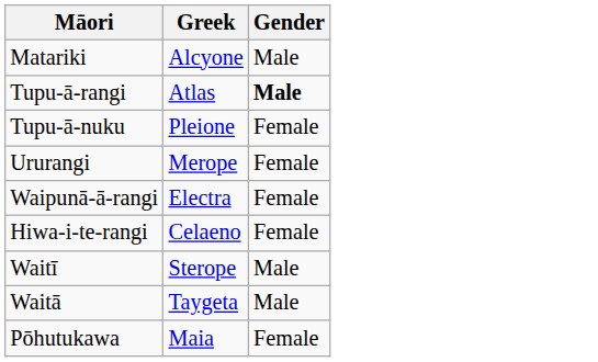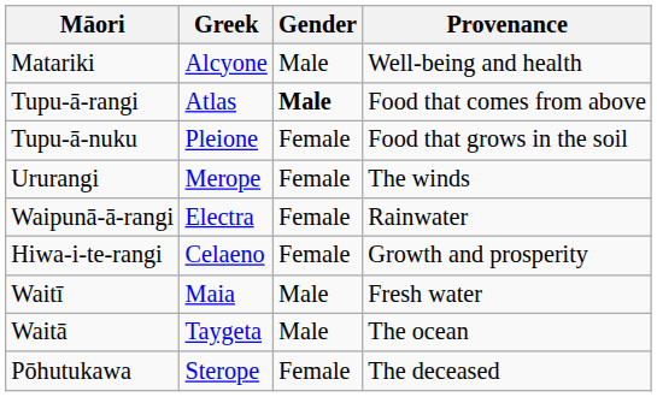 <table class="wikitable">
 <tr>
 <th>Māori</th>
 <th>Greek</th>
 <th>Gender</th>
+<th>Provenance</th>
 </tr>
 <tr>
 <td>Matariki</td>
 <td><a href='#'>Alcyone</a></td>
 <td>Male</td>
+<td>Well-being and health</td>
 </tr>
 <tr>
 <td>Tupu-ā-rangi</td>
 <td><a href='#'>Atlas</a></td>
 <td><strong>Male</strong></td>
+<td>Food that comes from above</td>
 </tr>
 <tr>
 <td>Tupu-ā-nuku</td>
 <td><a href='#'>Pleione</a></td>
 <td>Female</td>
+<td>Food that grows in the soil</td>
 </tr>
 <tr>
 <td>Ururangi</td>
 <td><a href='#'>Merope</a></td>
 <td>Female</td>
+<td>The winds</td>
 </tr>
 <tr>
 <td>Waipunā-ā-rangi</td>
 <td><a href='#'>Electra</a></td>
 <td>Female</td>
+<td>Rainwater</td>
 </tr>
 <tr>
 <td>Hiwa-i-te-rangi</td>
 <td><a href='#'>Celaeno</a></td>
 <td>Female</td>
+<td>Growth and prosperity</td>
 </tr>
 <tr>
 <td>Waitī</td>
-<td><a href='#'>Sterope</a></td>
+<td><a href='#'>Maia</a></td>
 <td>Male</td>
+<td>Fresh water</td>
 </tr>
 <tr>
 <td>Waitā</td>
 <td><a href='#'>Taygeta</a></td>
 <td>Male</td>
+<td>The ocean</td>
 </tr>
 <tr>
 <td>Pōhutukawa</td>
-<td><a href='#'>Maia</a></td>
+<td><a href='#'>Sterope</a></td>
 <td>Female</td>
+<td>The deceased</td>
 </tr>
 </table>
